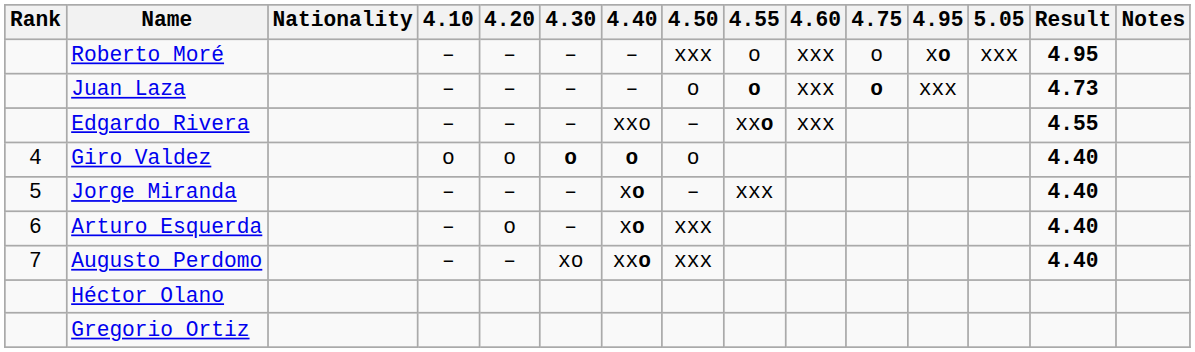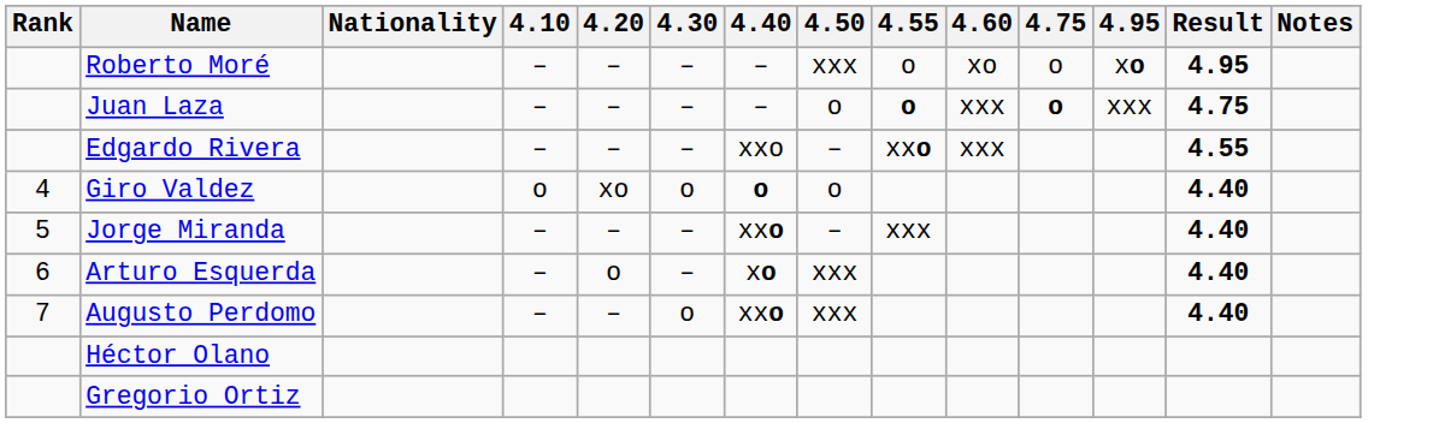 <table class="wikitable sortable" style="text-align:center;font-size:95%">
 <tr>
 <th>Rank</th>
 <th>Name</th>
 <th>Nationality</th>
 <th>4.10</th>
 <th>4.20</th>
 <th>4.30</th>
 <th>4.40</th>
 <th>4.50</th>
 <th>4.55</th>
 <th>4.60</th>
 <th>4.75</th>
 <th>4.95</th>
-<th>5.05</th>
 <th>Result</th>
 <th>Notes</th>
 </tr>
 <tr>
 <td></td>
 <td align=left><a href='#'>Roberto Moré</a></td>
 <td align=left></td>
 <td>–</td>
 <td>–</td>
 <td>–</td>
 <td>–</td>
 <td>xxx</td>
 <td>o</td>
-<td>xxx</td>
+<td>xo</td>
 <td>o</td>
 <td>x<strong>o</strong></td>
-<td>xxx</td>
 <td><strong>4.95</strong></td>
 <td></td>
 </tr>
 <tr>
 <td></td>
 <td align=left><a href='#'>Juan Laza</a></td>
 <td align=left></td>
 <td>–</td>
 <td>–</td>
 <td>–</td>
 <td>–</td>
 <td>o</td>
 <td><strong>o</strong></td>
 <td>xxx</td>
 <td><strong>o</strong></td>
 <td>xxx</td>
-<td></td>
-<td><strong>4.73</strong></td>
+<td><strong>4.75</strong></td>
 <td></td>
 </tr>
 <tr>
 <td></td>
 <td align=left><a href='#'>Edgardo Rivera</a></td>
 <td align=left></td>
 <td>–</td>
 <td>–</td>
 <td>–</td>
 <td>xxo</td>
 <td>–</td>
 <td>xx<strong>o</strong></td>
 <td>xxx</td>
 <td></td>
 <td></td>
-<td></td>
 <td><strong>4.55</strong></td>
 <td></td>
 </tr>
 <tr>
 <td>4</td>
 <td align=left><a href='#'>Giro Valdez</a></td>
 <td align=left></td>
 <td>o</td>
+<td>xo</td>
 <td>o</td>
 <td><strong>o</strong></td>
-<td><strong>o</strong></td>
 <td>o</td>
-<td></td>
 <td></td>
 <td></td>
 <td></td>
 <td></td>
 <td><strong>4.40</strong></td>
 <td></td>
 </tr>
 <tr>
 <td>5</td>
 <td align=left><a href='#'>Jorge Miranda</a></td>
 <td align=left></td>
 <td>–</td>
 <td>–</td>
 <td>–</td>
-<td>x<strong>o</strong></td>
+<td>xx<strong>o</strong></td>
 <td>–</td>
 <td>xxx</td>
-<td></td>
 <td></td>
 <td></td>
 <td></td>
 <td><strong>4.40</strong></td>
 <td></td>
 </tr>
 <tr>
 <td>6</td>
 <td align=left><a href='#'>Arturo Esquerda</a></td>
 <td align=left></td>
 <td>–</td>
 <td>o</td>
 <td>–</td>
 <td>x<strong>o</strong></td>
 <td>xxx</td>
 <td></td>
 <td></td>
 <td></td>
 <td></td>
-<td></td>
 <td><strong>4.40</strong></td>
 <td></td>
 </tr>
 <tr>
 <td>7</td>
 <td align=left><a href='#'>Augusto Perdomo</a></td>
 <td align=left></td>
 <td>–</td>
 <td>–</td>
-<td>xo</td>
+<td>o</td>
 <td>xx<strong>o</strong></td>
 <td>xxx</td>
-<td></td>
 <td></td>
 <td></td>
 <td></td>
 <td></td>
 <td><strong>4.40</strong></td>
 <td></td>
 </tr>
 <tr>
 <td></td>
 <td align=left><a href='#'>Héctor Olano</a></td>
 <td align=left></td>
-<td></td>
 <td></td>
 <td></td>
 <td></td>
 <td></td>
 <td></td>
 <td></td>
 <td></td>
 <td></td>
 <td></td>
 <td></td>
 <td></td>
 </tr>
 <tr>
 <td></td>
 <td align=left><a href='#'>Gregorio Ortiz</a></td>
 <td align=left></td>
 <td></td>
 <td></td>
 <td></td>
 <td></td>
 <td></td>
 <td></td>
 <td></td>
 <td></td>
 <td></td>
 <td></td>
 <td></td>
-<td></td>
 </tr>
 </table>
